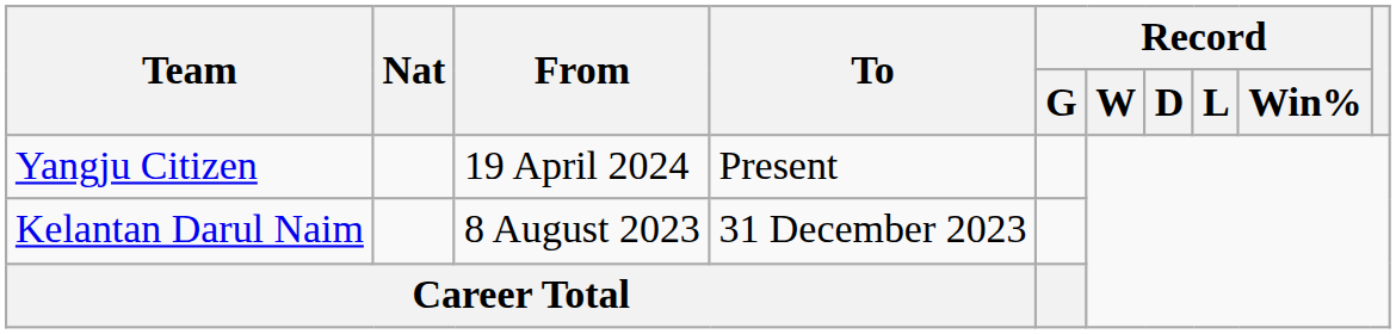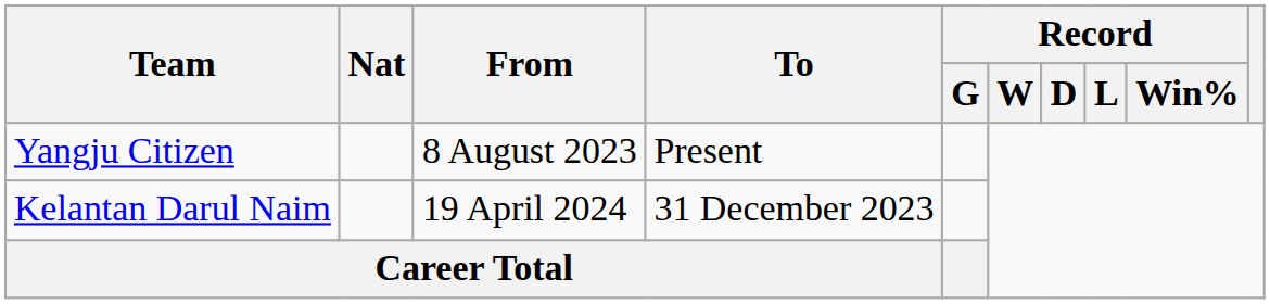 <table class="wikitable" style="text-align: center">
 <tr>
 <th rowspan=2>Team</th>
 <th rowspan=2>Nat</th>
 <th rowspan=2>From</th>
 <th rowspan=2>To</th>
 <th colspan=5>Record</th>
 <th rowspan="2"></th>
 </tr>
 <tr>
 <th>G</th>
 <th>W</th>
 <th>D</th>
 <th>L</th>
 <th>Win%</th>
 </tr>
 <tr>
 <td align="left"><a href='#'>Yangju Citizen</a></td>
 <td></td>
-<td align="left">19 April 2024</td>
+<td align="left">8 August 2023</td>
 <td align="left">Present<br></td>
 <td></td>
 </tr>
 <tr>
 <td align="left"><a href='#'>Kelantan Darul Naim</a></td>
 <td></td>
-<td align="left">8 August 2023</td>
+<td align="left">19 April 2024</td>
 <td align="left">31 December 2023<br></td>
 <td></td>
 </tr>
 <tr>
 <th colspan="4">Career Total<br></th>
 <th></th>
 </tr>
 </table>
